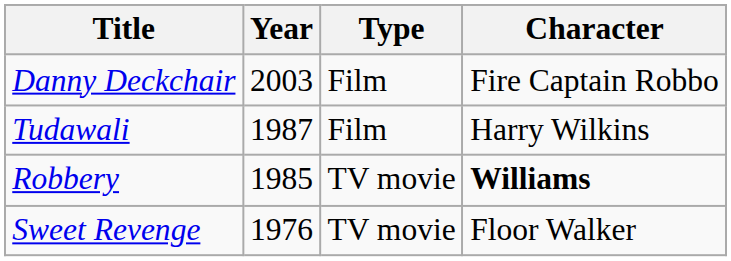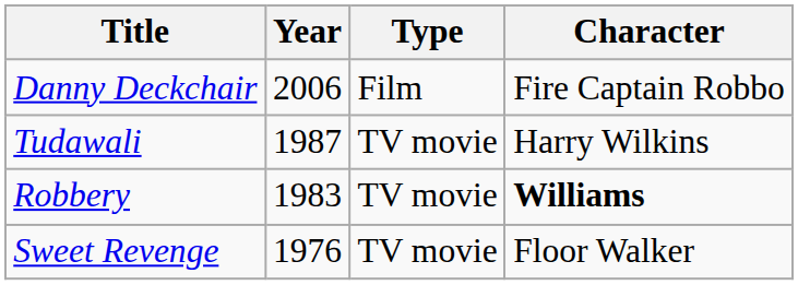 <table class=wikitable>
 <tr>
 <th>Title</th>
 <th>Year</th>
 <th>Type</th>
 <th>Character</th>
 </tr>
 <tr>
 <td><em><a href='#'>Danny Deckchair</a></em></td>
-<td>2003</td>
+<td>2006</td>
 <td>Film</td>
 <td>Fire Captain Robbo</td>
 </tr>
 <tr>
 <td><em><a href='#'>Tudawali</a></em></td>
 <td>1987</td>
-<td>Film</td>
+<td>TV  movie</td>
 <td>Harry Wilkins</td>
 </tr>
 <tr>
 <td><em><a href='#'>Robbery</a></em></td>
-<td>1985</td>
+<td>1983</td>
 <td>TV  movie</td>
 <td><strong>Williams</strong></td>
 </tr>
 <tr>
 <td><em><a href='#'>Sweet Revenge</a></em></td>
 <td>1976</td>
 <td>TV  movie</td>
 <td>Floor Walker</td>
 </tr>
 </table>
